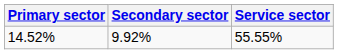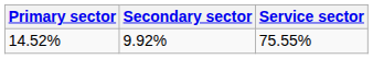 <table class="wikitable">
 <tr>
 <th><a href='#'>Primary sector</a></th>
 <th><a href='#'>Secondary sector</a></th>
 <th><a href='#'>Service sector</a></th>
 </tr>
 <tr>
 <td>14.52%</td>
 <td>9.92%</td>
-<td>55.55%</td>
+<td>75.55%</td>
 </tr>
 </table>
